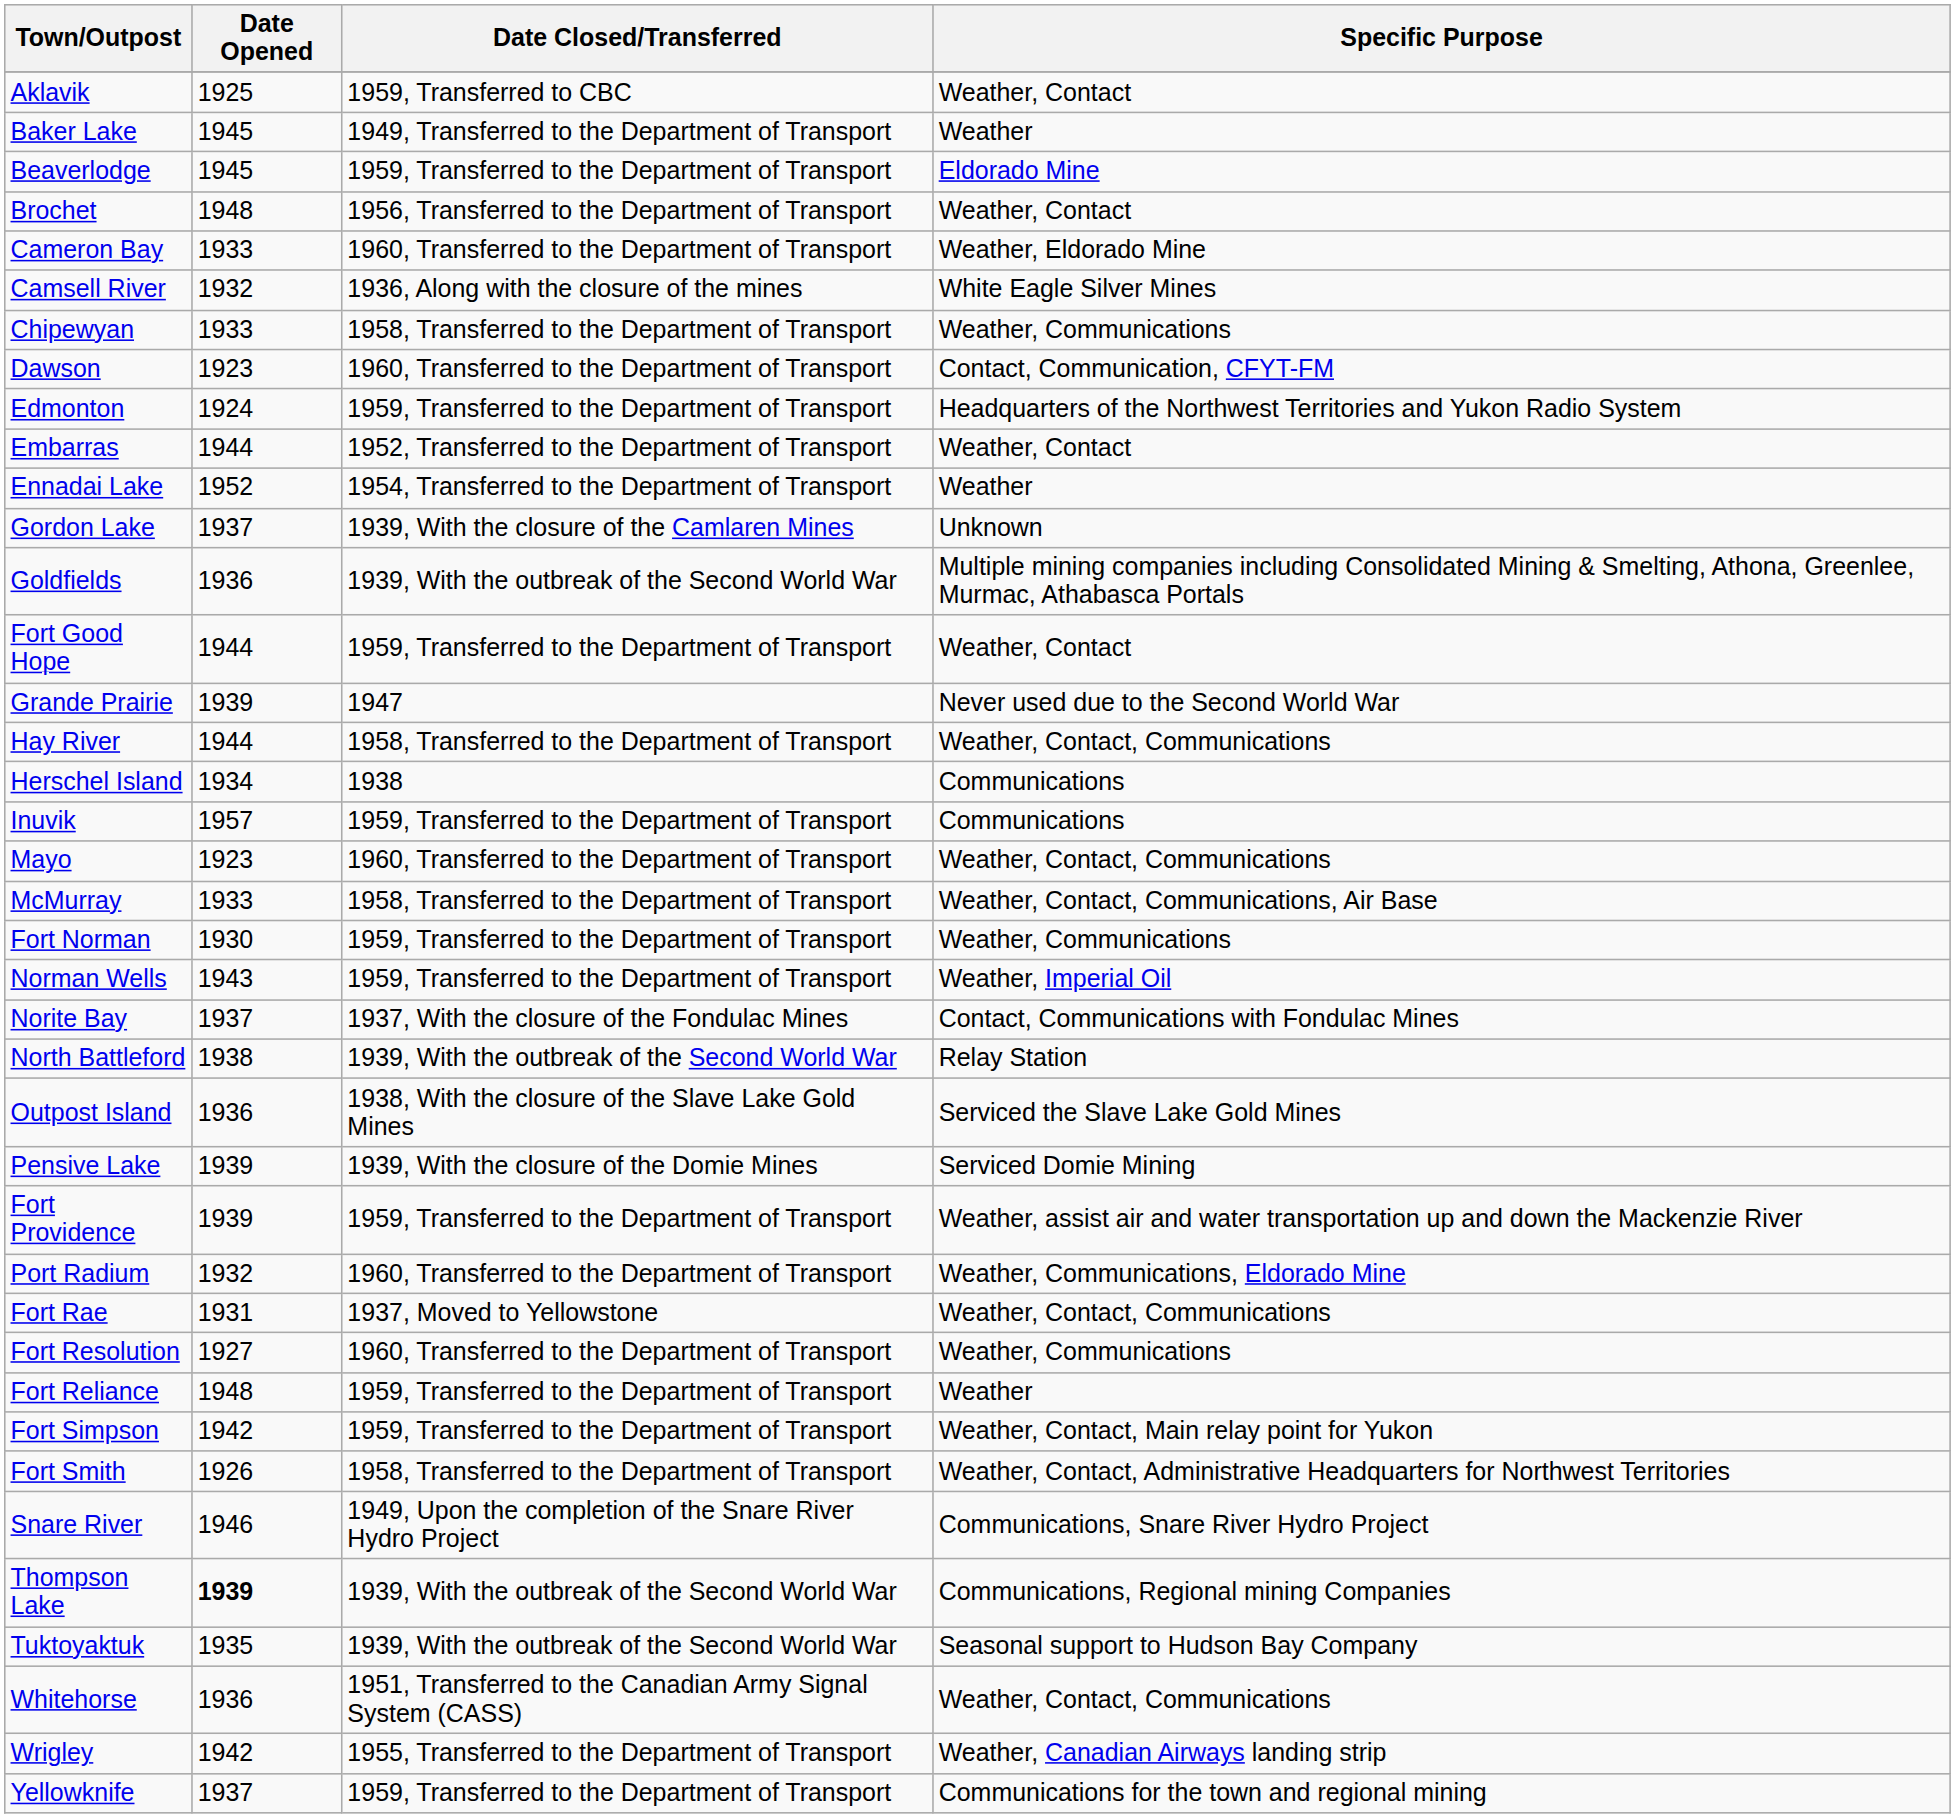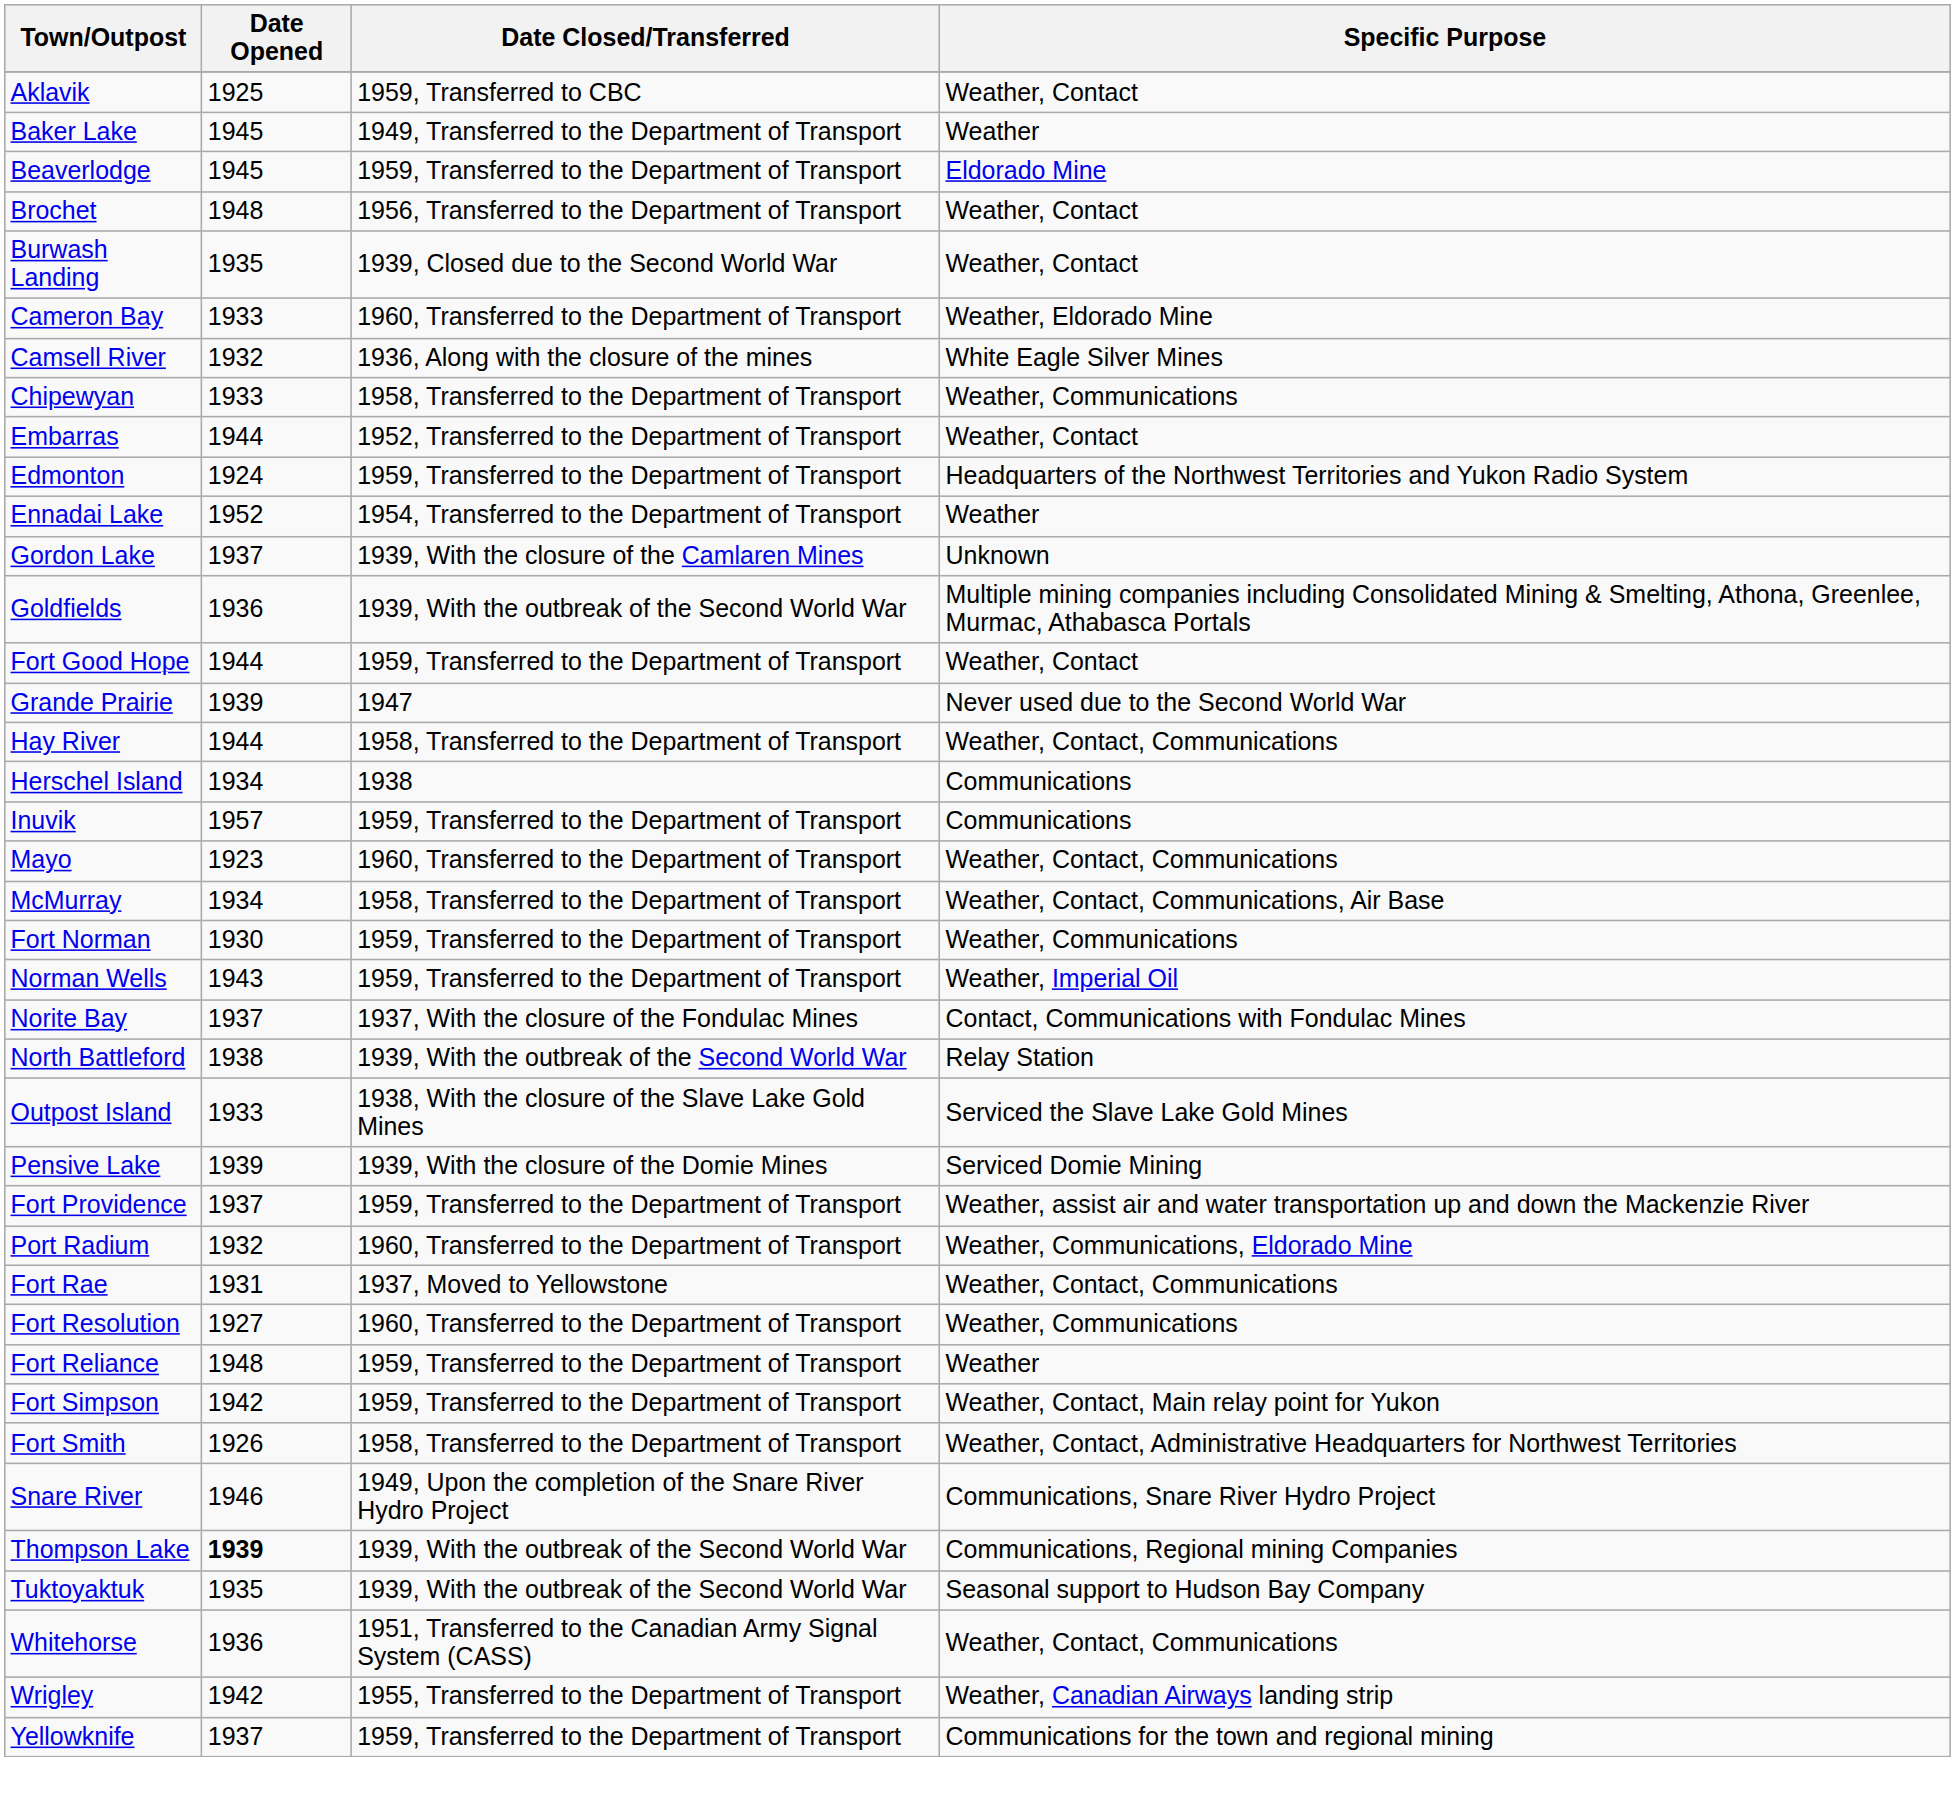 <table class="wikitable sortable">
 <tr>
 <th>Town/Outpost</th>
 <th>Date Opened</th>
 <th>Date Closed/Transferred</th>
 <th>Specific Purpose</th>
 </tr>
 <tr>
 </tr>
 <tr>
 <td><a href='#'>Aklavik</a></td>
 <td>1925</td>
 <td>1959, Transferred to CBC</td>
 <td>Weather, Contact</td>
 </tr>
 <tr>
 <td><a href='#'>Baker Lake</a></td>
 <td>1945</td>
 <td>1949, Transferred to the Department of Transport</td>
 <td>Weather</td>
 </tr>
 <tr>
 <td><a href='#'>Beaverlodge</a></td>
 <td>1945</td>
 <td>1959, Transferred to the Department of Transport</td>
 <td><a href='#'>Eldorado Mine</a></td>
 </tr>
 <tr>
 <td><a href='#'>Brochet</a></td>
 <td>1948</td>
 <td>1956, Transferred to the Department of Transport</td>
 <td>Weather, Contact</td>
 </tr>
 <tr>
+<td><a href='#'>Burwash Landing</a></td>
+<td>1935</td>
+<td>1939, Closed due to the Second World War</td>
+<td>Weather, Contact</td>
+</tr>
+<tr>
 <td><a href='#'>Cameron Bay</a></td>
 <td>1933</td>
 <td>1960, Transferred to the Department of Transport</td>
 <td>Weather, Eldorado Mine</td>
 </tr>
 <tr>
 <td><a href='#'>Camsell River</a></td>
 <td>1932</td>
 <td>1936, Along with the closure of the mines</td>
 <td>White Eagle Silver Mines</td>
 </tr>
 <tr>
 <td><a href='#'>Chipewyan</a></td>
 <td>1933</td>
 <td>1958, Transferred to the Department of Transport</td>
 <td>Weather, Communications</td>
 </tr>
 <tr>
-<td><a href='#'>Dawson</a></td>
-<td>1923</td>
-<td>1960, Transferred to the Department of Transport</td>
-<td>Contact, Communication, <a href='#'>CFYT-FM</a></td>
+<td><a href='#'>Embarras</a></td>
+<td>1944</td>
+<td>1952, Transferred to the Department of Transport</td>
+<td>Weather, Contact</td>
 </tr>
 <tr>
 <td><a href='#'>Edmonton</a></td>
 <td>1924</td>
 <td>1959, Transferred to the Department of Transport</td>
 <td>Headquarters of the Northwest Territories and Yukon Radio System</td>
-</tr>
-<tr>
-<td><a href='#'>Embarras</a></td>
-<td>1944</td>
-<td>1952, Transferred to the Department of Transport</td>
-<td>Weather, Contact</td>
 </tr>
 <tr>
 <td><a href='#'>Ennadai Lake</a></td>
 <td>1952</td>
 <td>1954, Transferred to the Department of Transport</td>
 <td>Weather</td>
 </tr>
 <tr>
 <td><a href='#'>Gordon Lake</a></td>
 <td>1937</td>
 <td>1939, With the closure of the <a href='#'>Camlaren Mines</a></td>
 <td>Unknown</td>
 </tr>
 <tr>
 <td><a href='#'>Goldfields</a></td>
 <td>1936</td>
 <td>1939, With the outbreak of the Second World War</td>
 <td>Multiple mining companies including Consolidated Mining & Smelting, Athona, Greenlee, Murmac, Athabasca Portals</td>
 </tr>
 <tr>
 <td><a href='#'>Fort Good Hope</a></td>
 <td>1944</td>
 <td>1959, Transferred to the Department of Transport</td>
 <td>Weather, Contact</td>
 </tr>
 <tr>
 <td><a href='#'>Grande Prairie</a></td>
 <td>1939</td>
 <td>1947</td>
 <td>Never used due to the Second World War</td>
 </tr>
 <tr>
 <td><a href='#'>Hay River</a></td>
 <td>1944</td>
 <td>1958, Transferred to the Department of Transport</td>
 <td>Weather, Contact, Communications</td>
 </tr>
 <tr>
 <td><a href='#'>Herschel Island</a></td>
 <td>1934</td>
 <td>1938</td>
 <td>Communications</td>
 </tr>
 <tr>
 <td><a href='#'>Inuvik</a></td>
 <td>1957</td>
 <td>1959, Transferred to the Department of Transport</td>
 <td>Communications</td>
 </tr>
 <tr>
 <td><a href='#'>Mayo</a></td>
 <td>1923</td>
 <td>1960, Transferred to the Department of Transport</td>
 <td>Weather, Contact, Communications</td>
 </tr>
 <tr>
 <td><a href='#'>McMurray</a></td>
-<td>1933</td>
+<td>1934</td>
 <td>1958, Transferred to the Department of Transport</td>
 <td>Weather, Contact, Communications, Air Base</td>
 </tr>
 <tr>
 <td><a href='#'>Fort Norman</a></td>
 <td>1930</td>
 <td>1959, Transferred to the Department of Transport</td>
 <td>Weather, Communications</td>
 </tr>
 <tr>
 <td><a href='#'>Norman Wells</a></td>
 <td>1943</td>
 <td>1959, Transferred to the Department of Transport</td>
 <td>Weather, <a href='#'>Imperial Oil</a></td>
 </tr>
 <tr>
 <td><a href='#'>Norite Bay</a></td>
 <td>1937</td>
 <td>1937, With the closure of the Fondulac Mines</td>
 <td>Contact, Communications with Fondulac Mines</td>
 </tr>
 <tr>
 <td><a href='#'>North Battleford</a></td>
 <td>1938</td>
 <td>1939, With the outbreak of the <a href='#'>Second World War</a></td>
 <td>Relay Station</td>
 </tr>
 <tr>
 <td><a href='#'>Outpost Island</a></td>
-<td>1936</td>
+<td>1933</td>
 <td>1938, With the closure of the Slave Lake Gold Mines</td>
 <td>Serviced the Slave Lake Gold Mines</td>
 </tr>
 <tr>
 <td><a href='#'>Pensive Lake</a></td>
 <td>1939</td>
 <td>1939, With the closure of the Domie Mines</td>
 <td>Serviced Domie Mining</td>
 </tr>
 <tr>
 <td><a href='#'>Fort Providence</a></td>
-<td>1939</td>
+<td>1937</td>
 <td>1959, Transferred to the Department of Transport</td>
 <td>Weather, assist air and water transportation up and down the Mackenzie River</td>
 </tr>
 <tr>
 <td><a href='#'>Port Radium</a></td>
 <td>1932</td>
 <td>1960, Transferred to the Department of Transport</td>
 <td>Weather, Communications, <a href='#'>Eldorado Mine</a></td>
 </tr>
 <tr>
 <td><a href='#'>Fort Rae</a></td>
 <td>1931</td>
 <td>1937, Moved to Yellowstone</td>
 <td>Weather, Contact, Communications</td>
 </tr>
 <tr>
 <td><a href='#'>Fort Resolution</a></td>
 <td>1927</td>
 <td>1960, Transferred to the Department of Transport</td>
 <td>Weather, Communications</td>
 </tr>
 <tr>
 <td><a href='#'>Fort Reliance</a></td>
 <td>1948</td>
 <td>1959, Transferred to the Department of Transport</td>
 <td>Weather</td>
 </tr>
 <tr>
 <td><a href='#'>Fort Simpson</a></td>
 <td>1942</td>
 <td>1959, Transferred to the Department of Transport</td>
 <td>Weather, Contact, Main relay point for Yukon</td>
 </tr>
 <tr>
 <td><a href='#'>Fort Smith</a></td>
 <td>1926</td>
 <td>1958, Transferred to the Department of Transport</td>
 <td>Weather, Contact, Administrative Headquarters for Northwest Territories</td>
 </tr>
 <tr>
 <td><a href='#'>Snare River</a></td>
 <td>1946</td>
 <td>1949, Upon the completion of the Snare River Hydro Project</td>
 <td>Communications, Snare River Hydro Project</td>
 </tr>
 <tr>
 <td><a href='#'>Thompson Lake</a></td>
 <td><strong>1939</strong></td>
 <td>1939, With the outbreak of the Second World War</td>
 <td>Communications, Regional mining Companies</td>
 </tr>
 <tr>
 <td><a href='#'>Tuktoyaktuk</a></td>
 <td>1935</td>
 <td>1939, With the outbreak of the Second World War</td>
 <td>Seasonal support to Hudson Bay Company</td>
 </tr>
 <tr>
 <td><a href='#'>Whitehorse</a></td>
 <td>1936</td>
 <td>1951, Transferred to the Canadian Army Signal System (CASS)</td>
 <td>Weather, Contact, Communications</td>
 </tr>
 <tr>
 <td><a href='#'>Wrigley</a></td>
 <td>1942</td>
 <td>1955, Transferred to the Department of Transport</td>
 <td>Weather, <a href='#'>Canadian Airways</a> landing strip</td>
 </tr>
 <tr>
 <td><a href='#'>Yellowknife</a></td>
 <td>1937</td>
 <td>1959, Transferred to the Department of Transport</td>
 <td>Communications for the town and regional mining</td>
 </tr>
 </table>
